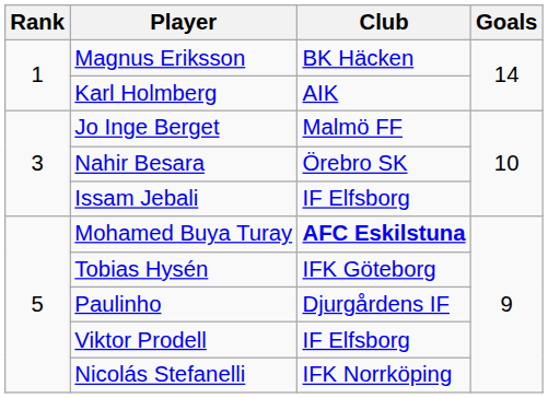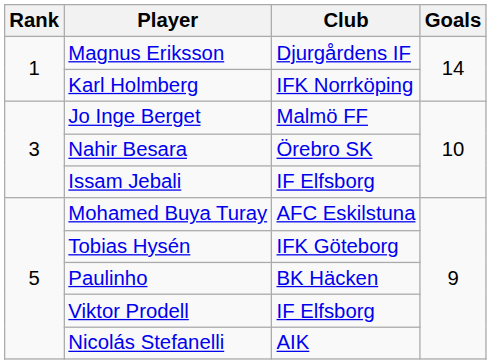 <table class="wikitable" style="text-align:center">
 <tr>
 <th>Rank</th>
 <th>Player</th>
 <th>Club</th>
 <th>Goals</th>
 </tr>
 <tr>
 <td rowspan="2">1</td>
 <td align="left"> <a href='#'>Magnus Eriksson</a></td>
-<td align="left"><a href='#'>BK Häcken</a></td>
+<td align="left"><a href='#'>Djurgårdens IF</a></td>
 <td rowspan="2">14</td>
 </tr>
 <tr>
 <td align="left"> <a href='#'>Karl Holmberg</a></td>
-<td align="left"><a href='#'>AIK</a></td>
+<td align="left"><a href='#'>IFK Norrköping</a></td>
 </tr>
 <tr>
 <td rowspan="3">3</td>
 <td align="left"> <a href='#'>Jo Inge Berget</a></td>
 <td align="left"><a href='#'>Malmö FF</a></td>
 <td rowspan="3">10</td>
 </tr>
 <tr>
 <td align="left"> <a href='#'>Nahir Besara</a></td>
 <td align="left"><a href='#'>Örebro SK</a></td>
 </tr>
 <tr>
 <td align="left"> <a href='#'>Issam Jebali</a></td>
 <td align="left"><a href='#'>IF Elfsborg</a></td>
 </tr>
 <tr>
 <td rowspan="5">5</td>
 <td align="left"> <a href='#'>Mohamed Buya Turay</a></td>
-<td align="left"><strong><a href='#'>AFC Eskilstuna</a></strong></td>
+<td align="left"><a href='#'>AFC Eskilstuna</a></td>
 <td rowspan="5">9</td>
 </tr>
 <tr>
 <td align="left"> <a href='#'>Tobias Hysén</a></td>
 <td align="left"><a href='#'>IFK Göteborg</a></td>
 </tr>
 <tr>
 <td align="left"> <a href='#'>Paulinho</a></td>
-<td align="left"><a href='#'>Djurgårdens IF</a></td>
+<td align="left"><a href='#'>BK Häcken</a></td>
 </tr>
 <tr>
 <td align="left"> <a href='#'>Viktor Prodell</a></td>
 <td align="left"><a href='#'>IF Elfsborg</a></td>
 </tr>
 <tr>
 <td align="left"> <a href='#'>Nicolás Stefanelli</a></td>
-<td align="left"><a href='#'>IFK Norrköping</a></td>
+<td align="left"><a href='#'>AIK</a></td>
 </tr>
 </table>
